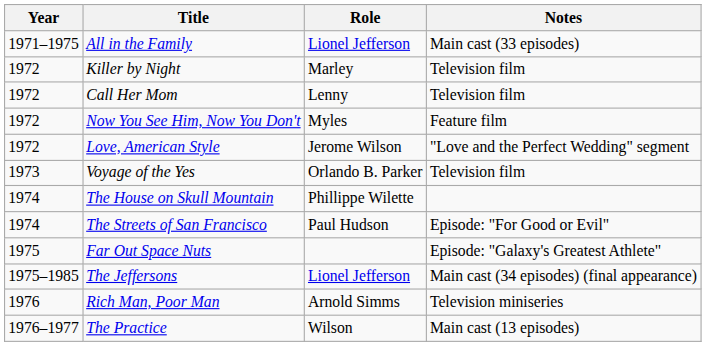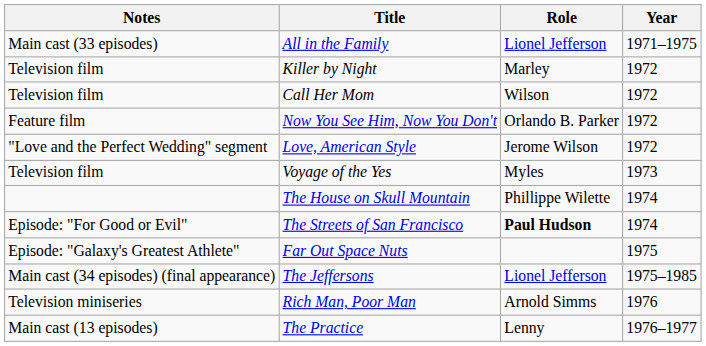 <table class="wikitable" style="font-size: 90%;">
 <tr>
-<th>Year</th>
+<th>Notes</th>
 <th>Title</th>
 <th>Role</th>
-<th>Notes</th>
+<th>Year</th>
 </tr>
 <tr>
-<td>1971–1975</td>
+<td>Main cast (33 episodes)</td>
 <td><em><a href='#'>All in the Family</a></em></td>
 <td><a href='#'>Lionel Jefferson</a></td>
-<td>Main cast (33 episodes)</td>
+<td>1971–1975</td>
 </tr>
 <tr>
-<td>1972</td>
+<td>Television film</td>
 <td><em>Killer by Night</em></td>
 <td>Marley</td>
-<td>Television film</td>
+<td>1972</td>
 </tr>
 <tr>
+<td>Television film</td>
+<td><em>Call Her Mom</em></td>
+<td>Wilson</td>
 <td>1972</td>
-<td><em>Call Her Mom</em></td>
-<td>Lenny</td>
-<td>Television film</td>
 </tr>
 <tr>
+<td>Feature film</td>
+<td><em><a href='#'>Now You See Him, Now You Don't</a></em></td>
+<td>Orlando B. Parker</td>
 <td>1972</td>
-<td><em><a href='#'>Now You See Him, Now You Don't</a></em></td>
-<td>Myles</td>
-<td>Feature film</td>
 </tr>
 <tr>
-<td>1972</td>
+<td>"Love and the Perfect Wedding" segment</td>
 <td><em><a href='#'>Love, American Style</a></em></td>
 <td>Jerome Wilson</td>
-<td>"Love and the Perfect Wedding" segment</td>
+<td>1972</td>
 </tr>
 <tr>
+<td>Television film</td>
+<td><em>Voyage of the Yes</em></td>
+<td>Myles</td>
 <td>1973</td>
-<td><em>Voyage of the Yes</em></td>
-<td>Orlando B. Parker</td>
-<td>Television film</td>
 </tr>
 <tr>
-<td>1974</td>
+<td></td>
 <td><em><a href='#'>The House on Skull Mountain</a></em></td>
 <td>Phillippe Wilette</td>
-<td></td>
+<td>1974</td>
 </tr>
 <tr>
+<td>Episode: "For Good or Evil"</td>
+<td><em><a href='#'>The Streets of San Francisco</a></em></td>
+<td><strong>Paul Hudson</strong></td>
 <td>1974</td>
-<td><em><a href='#'>The Streets of San Francisco</a></em></td>
-<td>Paul Hudson</td>
-<td>Episode: "For Good or Evil"</td>
 </tr>
 <tr>
-<td>1975</td>
+<td>Episode: "Galaxy's Greatest Athlete"</td>
 <td><em><a href='#'>Far Out Space Nuts</a></em></td>
 <td></td>
-<td>Episode: "Galaxy's Greatest Athlete"</td>
+<td>1975</td>
 </tr>
 <tr>
-<td>1975–1985</td>
+<td>Main cast (34 episodes) (final appearance)</td>
 <td><em><a href='#'>The Jeffersons</a></em></td>
 <td><a href='#'>Lionel Jefferson</a></td>
-<td>Main cast (34 episodes) (final appearance)</td>
+<td>1975–1985</td>
 </tr>
 <tr>
-<td>1976</td>
+<td>Television miniseries</td>
 <td><em><a href='#'>Rich Man, Poor Man</a></em></td>
 <td>Arnold Simms</td>
-<td>Television miniseries</td>
+<td>1976</td>
 </tr>
 <tr>
+<td>Main cast (13 episodes)</td>
+<td><em><a href='#'>The Practice</a></em></td>
+<td>Lenny</td>
 <td>1976–1977</td>
-<td><em><a href='#'>The Practice</a></em></td>
-<td>Wilson</td>
-<td>Main cast (13 episodes)</td>
 </tr>
 </table>
